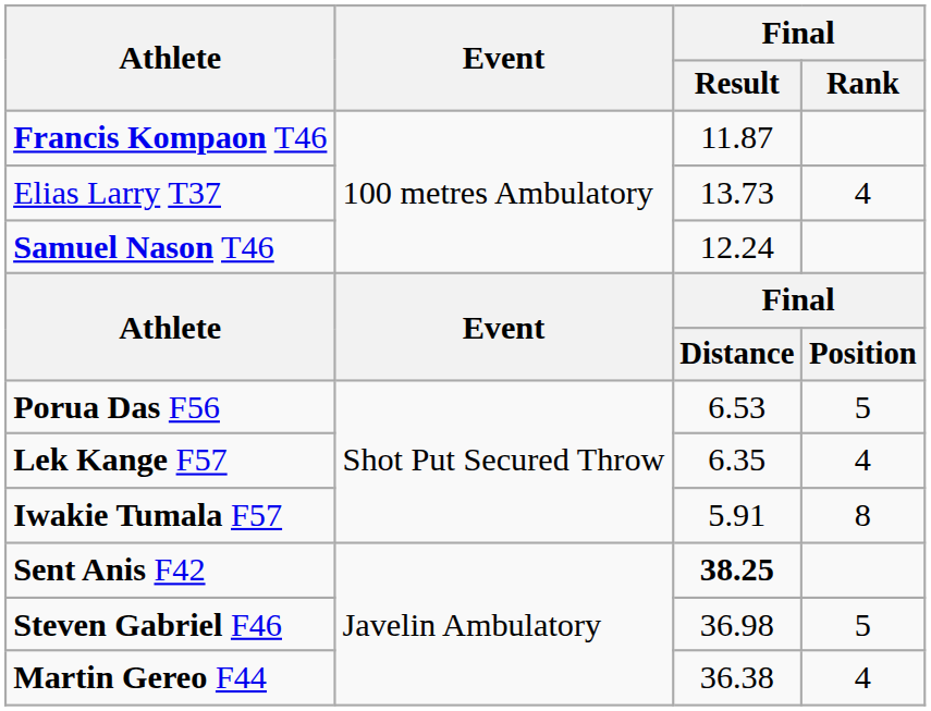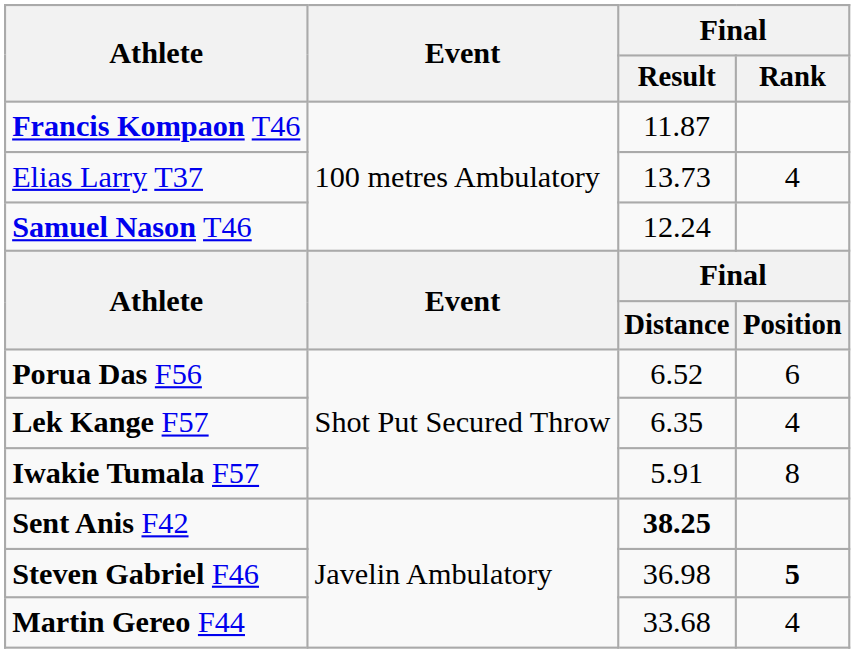 <table class="wikitable" style="font-size:90%">
 <tr>
 <th rowspan="2">Athlete</th>
 <th rowspan="2">Event</th>
 <th colspan="2">Final</th>
 </tr>
 <tr style="font-size:95%">
 <th>Result</th>
 <th>Rank</th>
 </tr>
 <tr style=text-align:center>
 <td style=text-align:left><strong><a href='#'>Francis Kompaon</a></strong> <a href='#'>T46</a></td>
 <td style=text-align:left rowspan=3>100 metres Ambulatory</td>
 <td>11.87</td>
 <td></td>
 </tr>
 <tr style=text-align:center>
 <td style=text-align:left><a href='#'>Elias Larry</a> <a href='#'>T37</a></td>
 <td>13.73</td>
 <td>4</td>
 </tr>
 <tr style=text-align:center>
 <td style=text-align:left><strong><a href='#'>Samuel Nason</a></strong> <a href='#'>T46</a></td>
 <td>12.24</td>
 <td></td>
 </tr>
 <tr>
 <th rowspan="2">Athlete</th>
 <th rowspan="2">Event</th>
 <th colspan="2">Final</th>
 </tr>
 <tr style="font-size:95%">
 <th>Distance</th>
 <th>Position</th>
 </tr>
 <tr style=text-align:center>
 <td style=text-align:left><strong>Porua Das</strong> <a href='#'>F56</a></td>
 <td style=text-align:left rowspan=3>Shot Put Secured Throw</td>
-<td>6.53</td>
-<td>5</td>
+<td>6.52</td>
+<td>6</td>
 </tr>
 <tr style=text-align:center>
 <td style=text-align:left><strong>Lek Kange</strong> <a href='#'>F57</a></td>
 <td>6.35</td>
 <td>4</td>
 </tr>
 <tr style=text-align:center>
 <td style=text-align:left><strong>Iwakie Tumala</strong> <a href='#'>F57</a></td>
 <td>5.91</td>
 <td>8</td>
 </tr>
 <tr style=text-align:center>
 <td style=text-align:left><strong>Sent Anis</strong> <a href='#'>F42</a></td>
 <td style=text-align:left rowspan=3>Javelin Ambulatory</td>
 <td><strong>38.25</strong></td>
 <td></td>
 </tr>
 <tr style=text-align:center>
 <td style=text-align:left><strong>Steven Gabriel</strong> <a href='#'>F46</a></td>
 <td>36.98</td>
-<td>5</td>
+<td><strong>5</strong></td>
 </tr>
 <tr style=text-align:center>
 <td style=text-align:left><strong>Martin Gereo</strong> <a href='#'>F44</a></td>
-<td>36.38</td>
+<td>33.68</td>
 <td>4</td>
 </tr>
 </table>
